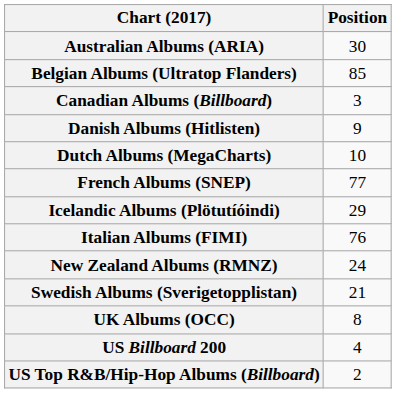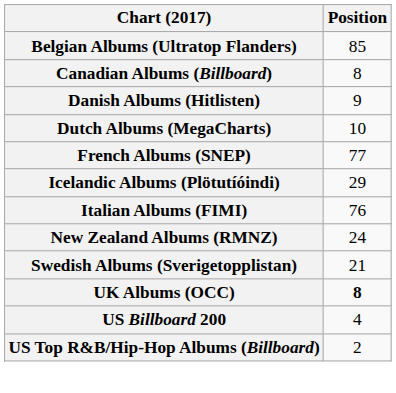 <table class="wikitable sortable plainrowheaders" style="text-align:center">
 <tr>
 <th scope="col">Chart (2017)</th>
 <th scope="col">Position</th>
-</tr>
-<tr>
-<th scope="row">Australian Albums (ARIA)</th>
-<td>30</td>
 </tr>
 <tr>
 <th scope="row">Belgian Albums (Ultratop Flanders)</th>
 <td>85</td>
 </tr>
 <tr>
 <th scope="row">Canadian Albums (<em>Billboard</em>)</th>
-<td>3</td>
+<td>8</td>
 </tr>
 <tr>
 <th scope="row">Danish Albums (Hitlisten)</th>
 <td>9</td>
 </tr>
 <tr>
 <th scope="row">Dutch Albums (MegaCharts)</th>
 <td>10</td>
 </tr>
 <tr>
 <th scope="row">French Albums (SNEP)</th>
 <td>77</td>
 </tr>
 <tr>
 <th scope="row">Icelandic Albums (Plötutíóindi)</th>
 <td>29</td>
 </tr>
 <tr>
 <th scope="row">Italian Albums (FIMI)</th>
 <td>76</td>
 </tr>
 <tr>
 <th scope="row">New Zealand Albums (RMNZ)</th>
 <td>24</td>
 </tr>
 <tr>
 <th scope="row">Swedish Albums (Sverigetopplistan)</th>
 <td>21</td>
 </tr>
 <tr>
 <th scope="row">UK Albums (OCC)</th>
-<td>8</td>
+<td><strong>8</strong></td>
 </tr>
 <tr>
 <th scope="row">US <em>Billboard</em> 200</th>
 <td>4</td>
 </tr>
 <tr>
 <th scope="row">US Top R&B/Hip-Hop Albums (<em>Billboard</em>)</th>
 <td>2</td>
 </tr>
 </table>
